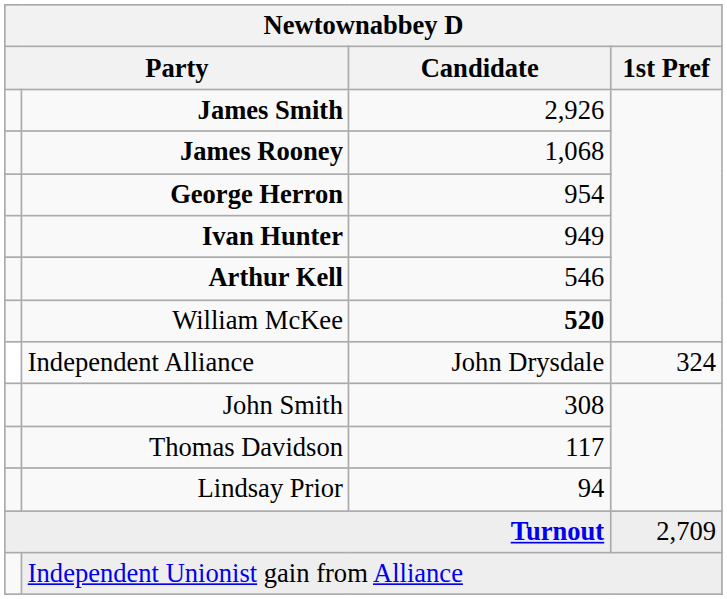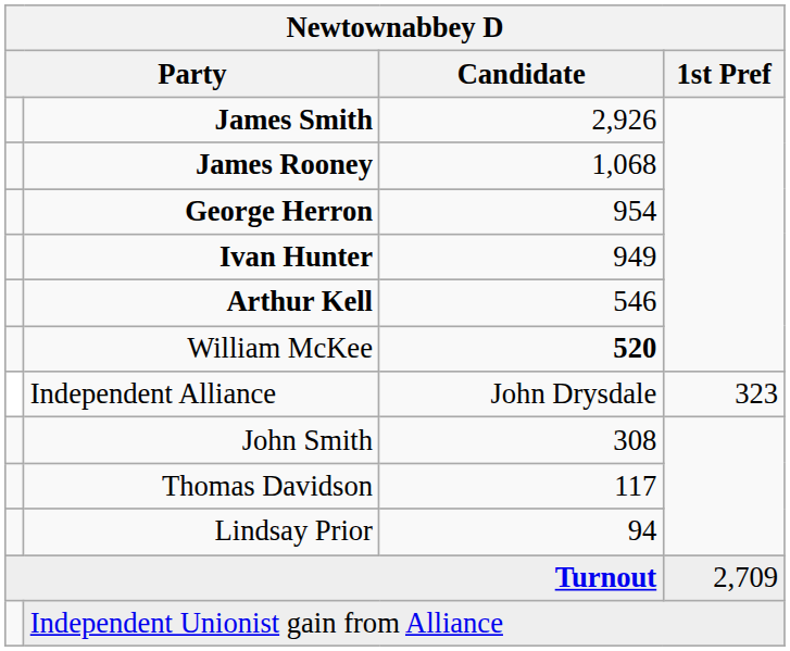 <table class="wikitable">
 <tr>
 <th colspan="4" align="center">Newtownabbey D</th>
 </tr>
 <tr>
 <th colspan="2" align="center" width=200>Party</th>
 <th width=150>Candidate</th>
 <th width=60>1st Pref</th>
 </tr>
 <tr>
 <td></td>
 <td align="right"><strong>James Smith</strong></td>
 <td align="right">2,926</td>
 </tr>
 <tr>
 <td></td>
 <td align="right"><strong>James Rooney</strong></td>
 <td align="right">1,068</td>
 </tr>
 <tr>
 <td></td>
 <td align="right"><strong>George Herron</strong></td>
 <td align="right">954</td>
 </tr>
 <tr>
 <td></td>
 <td align="right"><strong>Ivan Hunter</strong></td>
 <td align="right">949</td>
 </tr>
 <tr>
 <td></td>
 <td align="right"><strong>Arthur Kell</strong></td>
 <td align="right">546</td>
 </tr>
 <tr>
 <td></td>
 <td align="right">William McKee</td>
 <td align="right"><strong>520</strong></td>
 </tr>
 <tr>
 <td style="background-color: #FFFFFF"></td>
 <td>Independent Alliance</td>
 <td align="right">John Drysdale</td>
-<td align="right">324</td>
+<td align="right">323</td>
 </tr>
 <tr>
 <td></td>
 <td align="right">John Smith</td>
 <td align="right">308</td>
 </tr>
 <tr>
 <td></td>
 <td align="right">Thomas Davidson</td>
 <td align="right">117</td>
 </tr>
 <tr>
 <td></td>
 <td align="right">Lindsay Prior</td>
 <td align="right">94</td>
 </tr>
 <tr bgcolor="EEEEEE">
 <td colspan=3 align="right"><strong><a href='#'>Turnout</a></strong></td>
 <td align="right">2,709</td>
 </tr>
 <tr>
 <td bgcolor=></td>
 <td colspan=3 bgcolor="EEEEEE"><a href='#'>Independent Unionist</a> gain from <a href='#'>Alliance</a></td>
 </tr>
 </table>
